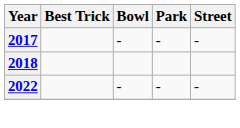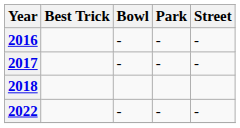 <table class="wikitable">
 <tr>
 <th>Year</th>
 <th>Best Trick</th>
 <th>Bowl</th>
 <th>Park</th>
 <th>Street</th>
+</tr>
+<tr>
+<th><a href='#'>2016</a></th>
+<td></td>
+<td>-</td>
+<td>-</td>
+<td>-</td>
 </tr>
 <tr>
 <th><a href='#'>2017</a></th>
 <td></td>
 <td>-</td>
 <td>-</td>
 <td>-</td>
 </tr>
 <tr>
 <th><a href='#'>2018</a></th>
 <td></td>
 <td></td>
 <td></td>
 <td></td>
 </tr>
 <tr>
 <th><a href='#'>2022</a></th>
 <td></td>
 <td>-</td>
 <td>-</td>
 <td>-</td>
 </tr>
 <tr>
 </tr>
 </table>
